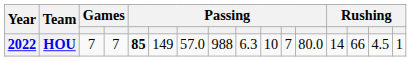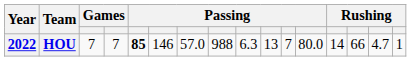 <table class="wikitable" style="text-align:center;">
 <tr>
 <th rowspan="2">Year</th>
 <th rowspan="2">Team</th>
 <th colspan="2">Games</th>
 <th colspan="8">Passing</th>
 <th colspan="4">Rushing</th>
 </tr>
 <tr>
 <th></th>
 <th></th>
 <th></th>
 <th></th>
 <th></th>
 <th></th>
 <th></th>
 <th></th>
 <th></th>
 <th></th>
 <th></th>
 <th></th>
 <th></th>
 <th></th>
 </tr>
 <tr>
 <th><a href='#'>2022</a></th>
 <th><a href='#'>HOU</a></th>
 <td>7</td>
 <td>7</td>
 <td><strong>85</strong></td>
-<td>149</td>
+<td>146</td>
 <td>57.0</td>
 <td>988</td>
 <td>6.3</td>
-<td>10</td>
+<td>13</td>
 <td>7</td>
 <td>80.0</td>
 <td>14</td>
 <td>66</td>
-<td>4.5</td>
+<td>4.7</td>
 <td>1</td>
 </tr>
 </table>
